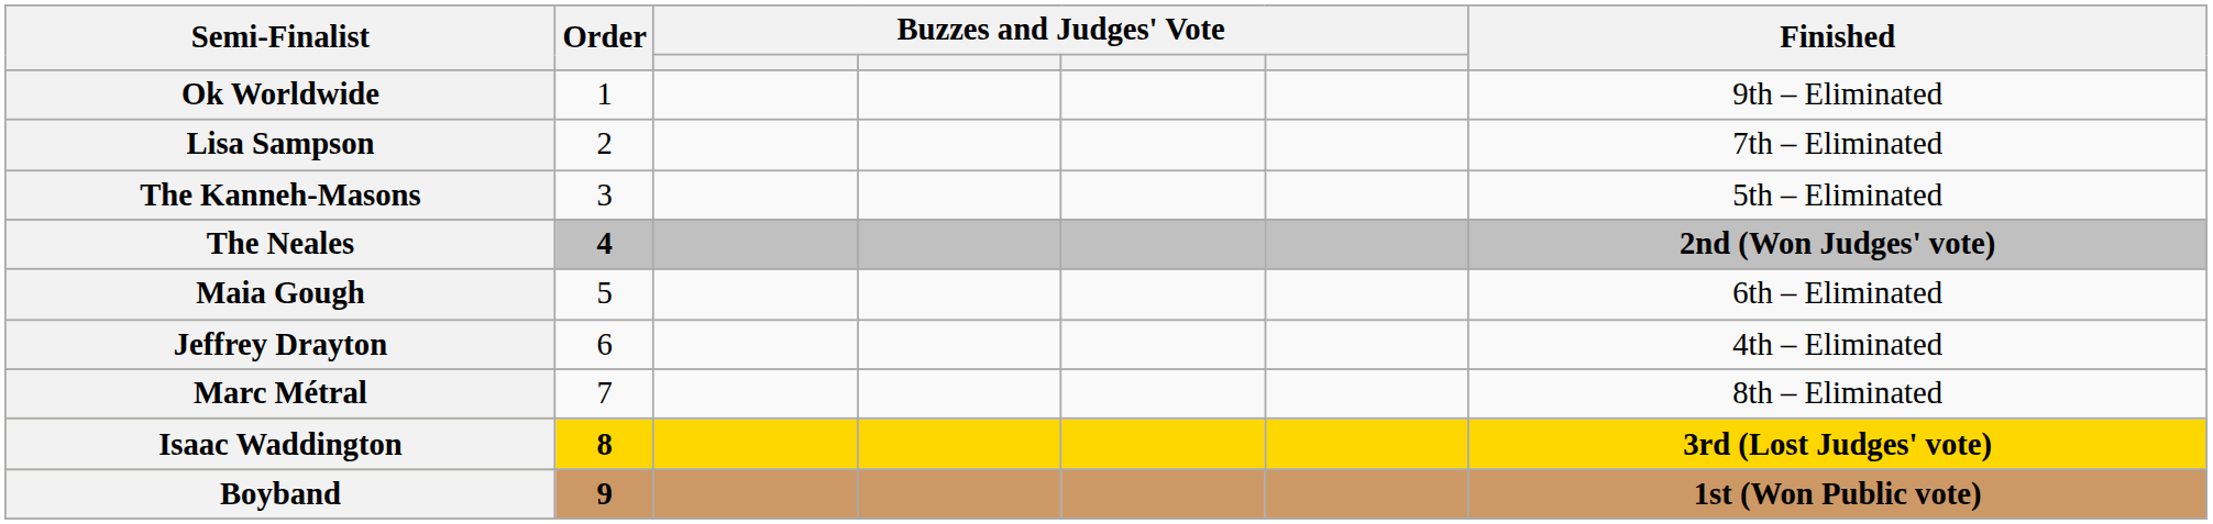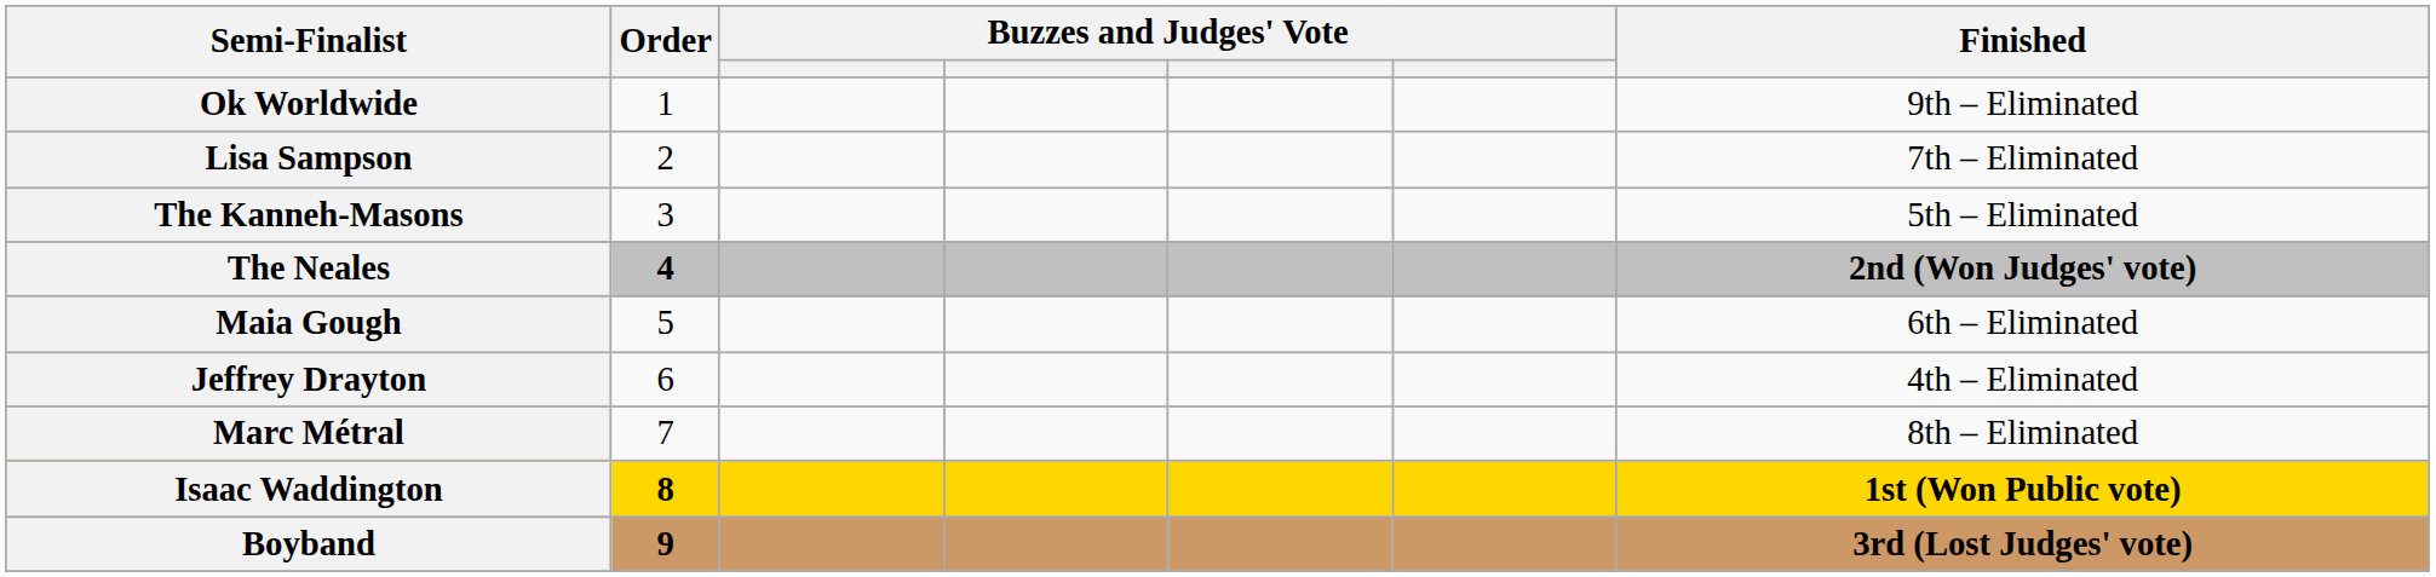 <table class="wikitable plainrowheaders sortable" style="text-align:center;">
 <tr>
 <th scope="col" rowspan="2" class="unsortable" style="width:17em;">Semi-Finalist</th>
 <th scope="col" rowspan="2" style="width:1em;">Order</th>
 <th scope="col" colspan="4" class="unsortable" style="width:24em;">Buzzes and Judges' Vote</th>
 <th scope="col" rowspan="2" style="width:23em;">Finished </th>
 </tr>
 <tr>
 <th scope="col" class="unsortable" style="width:6em;"></th>
 <th scope="col" class="unsortable" style="width:6em;"></th>
 <th scope="col" class="unsortable" style="width:6em;"></th>
 <th scope="col" class="unsortable" style="width:6em;"></th>
 </tr>
 <tr>
 <th scope="row">Ok Worldwide</th>
 <td>1</td>
 <td style="text-align:center;"></td>
 <td style="text-align:center;"></td>
 <td style="text-align:center;"></td>
 <td style="text-align:center;"></td>
 <td>9th – Eliminated</td>
 </tr>
 <tr>
 <th scope="row">Lisa Sampson</th>
 <td>2</td>
 <td style="text-align:center;"></td>
 <td style="text-align:center;"></td>
 <td style="text-align:center;"></td>
 <td style="text-align:center;"></td>
 <td>7th – Eliminated</td>
 </tr>
 <tr>
 <th scope="row">The Kanneh-Masons</th>
 <td>3</td>
 <td style="text-align:center;"></td>
 <td style="text-align:center;"></td>
 <td style="text-align:center;"></td>
 <td style="text-align:center;"></td>
 <td>5th – Eliminated</td>
 </tr>
 <tr bgcolor=silver>
 <th scope="row"><strong>The Neales</strong></th>
 <td><strong>4</strong></td>
 <td style="text-align:center;"></td>
 <td style="text-align:center;"></td>
 <td style="text-align:center;"></td>
 <td style="text-align:center;"></td>
 <td><strong>2nd (Won Judges' vote)</strong></td>
 </tr>
 <tr>
 <th scope="row">Maia Gough</th>
 <td>5</td>
 <td style="text-align:center;"></td>
 <td style="text-align:center;"></td>
 <td style="text-align:center;"></td>
 <td style="text-align:center;"></td>
 <td>6th – Eliminated</td>
 </tr>
 <tr>
 <th scope="row">Jeffrey Drayton</th>
 <td>6</td>
 <td style="text-align:center;"></td>
 <td style="text-align:center;"></td>
 <td style="text-align:center;"></td>
 <td style="text-align:center;"></td>
 <td>4th – Eliminated</td>
 </tr>
 <tr>
 <th scope="row">Marc Métral</th>
 <td>7</td>
 <td style="text-align:center;"></td>
 <td style="text-align:center;"></td>
 <td style="text-align:center;"></td>
 <td style="text-align:center;"></td>
 <td>8th – Eliminated</td>
 </tr>
 <tr bgcolor=gold>
 <th scope="row"><strong>Isaac Waddington</strong></th>
 <td><strong>8</strong></td>
 <td style="text-align:center;"></td>
 <td style="text-align:center;"></td>
 <td style="text-align:center;"></td>
 <td style="text-align:center;"></td>
-<td><strong>3rd (Lost Judges' vote)</strong></td>
+<td><strong>1st (Won Public vote)</strong></td>
 </tr>
 <tr bgcolor=#c96>
 <th scope="row"><strong>Boyband</strong> </th>
 <td><strong>9</strong></td>
 <td style="text-align:center;"></td>
 <td style="text-align:center;"></td>
 <td style="text-align:center;"></td>
 <td style="text-align:center;"></td>
-<td><strong>1st (Won Public vote)</strong></td>
+<td><strong>3rd (Lost Judges' vote)</strong></td>
 </tr>
 </table>
